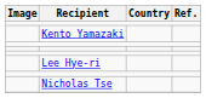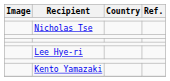 <table class="wikitable">
 <tr>
 <th>Image</th>
 <th>Recipient</th>
 <th>Country</th>
 <th>Ref.</th>
 </tr>
 <tr>
 <td colspan="4"></td>
 </tr>
 <tr>
 <td></td>
-<td><a href='#'>Kento Yamazaki</a></td>
+<td><a href='#'>Nicholas Tse</a></td>
 <td></td>
 <td></td>
 </tr>
 <tr>
 <td colspan="4"></td>
 </tr>
 <tr>
 <td></td>
 <td></td>
 <td></td>
 <td></td>
 </tr>
 <tr>
 <td colspan="4"></td>
 </tr>
 <tr>
 <td></td>
 <td><a href='#'>Lee Hye-ri</a></td>
 <td></td>
 <td></td>
 </tr>
 <tr>
 <td colspan="4"></td>
 </tr>
 <tr>
 <td></td>
-<td><a href='#'>Nicholas Tse</a></td>
+<td><a href='#'>Kento Yamazaki</a></td>
 <td></td>
 <td></td>
 </tr>
 <tr>
 </tr>
 </table>
